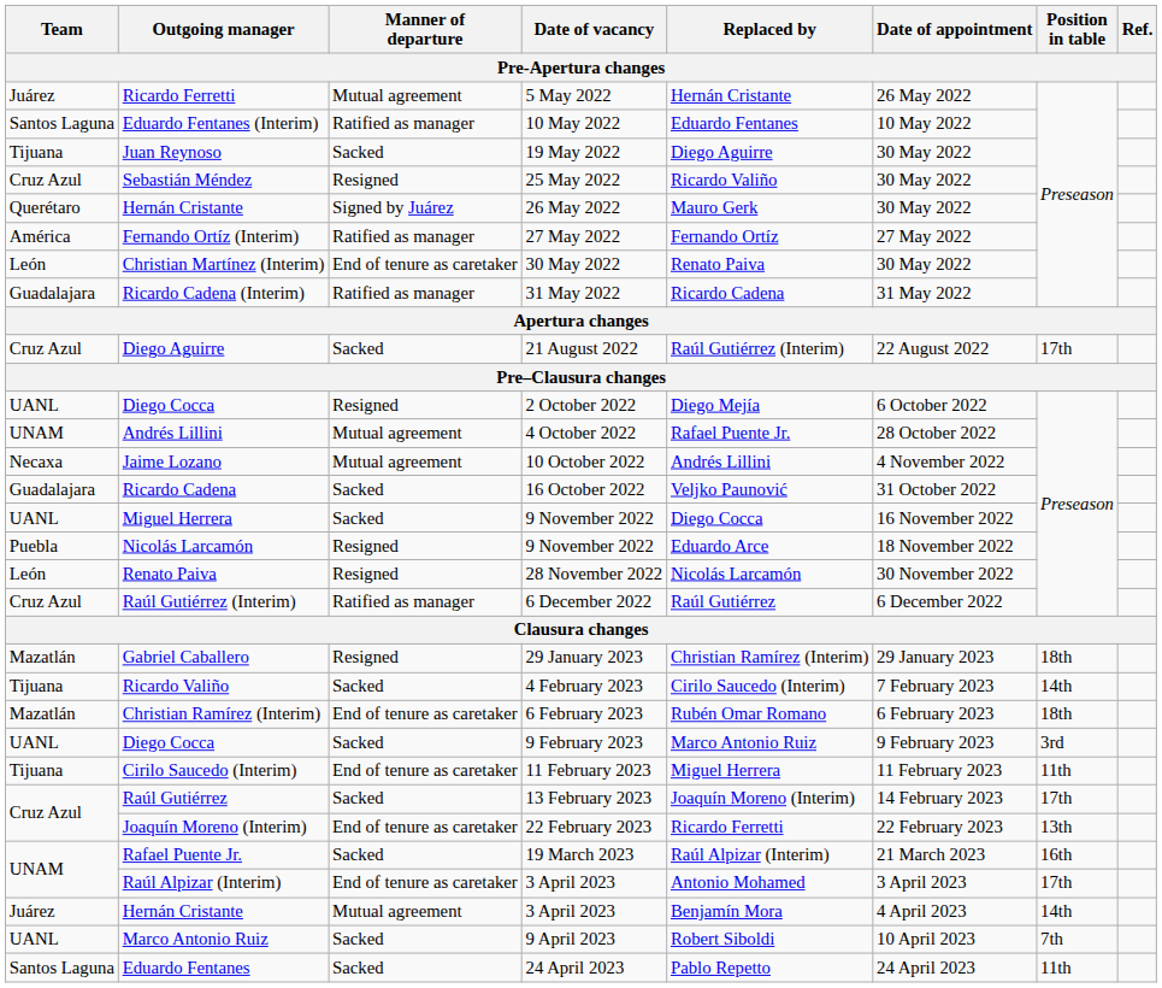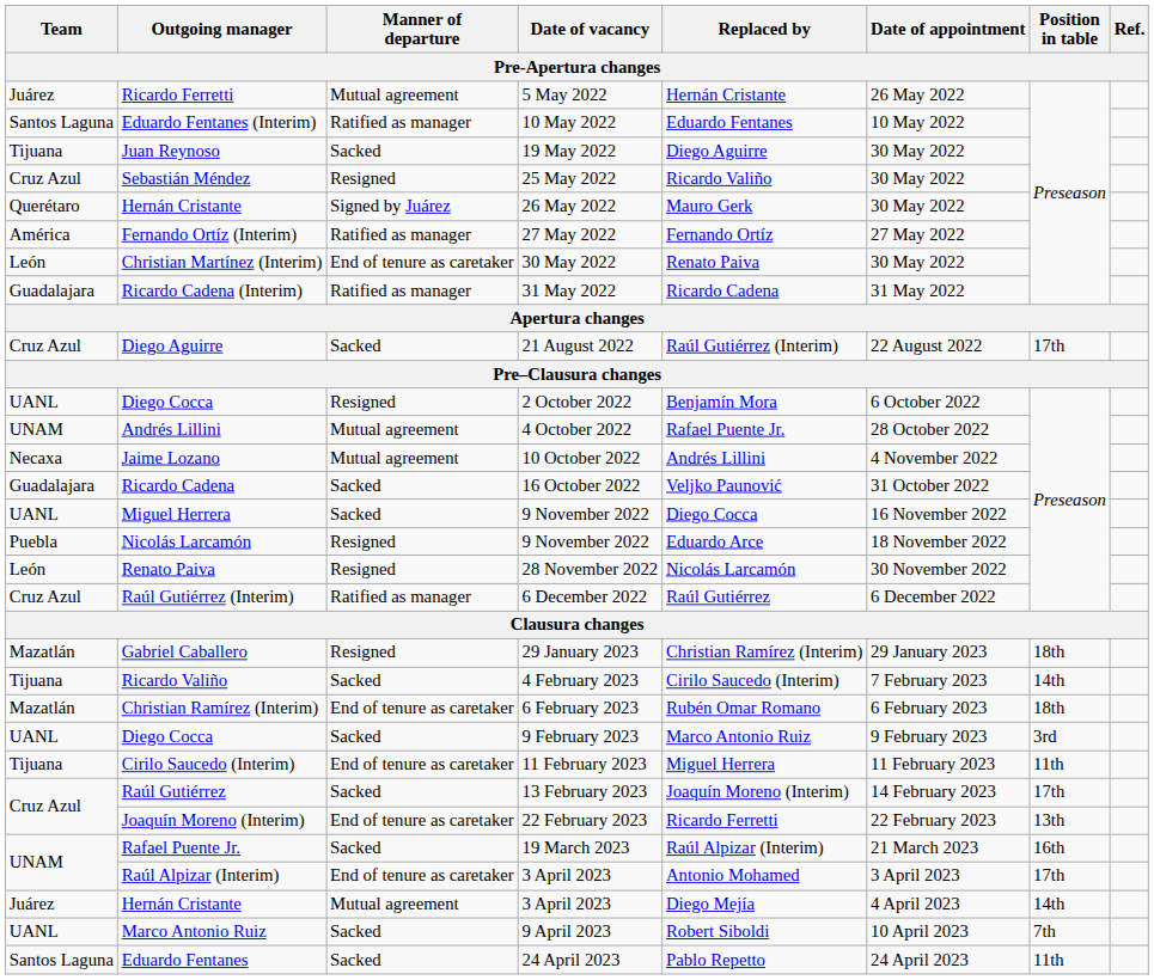 <table class="wikitable sortable">
 <tr>
 <th>Team</th>
 <th>Outgoing manager</th>
 <th>Manner of <br> departure</th>
 <th>Date of vacancy</th>
 <th>Replaced by</th>
 <th>Date of appointment</th>
 <th>Position <br> in table</th>
 <th>Ref.</th>
 </tr>
 <tr>
 <th colspan=8>Pre-Apertura changes</th>
 </tr>
 <tr>
 <td>Juárez</td>
 <td> <a href='#'>Ricardo Ferretti</a></td>
 <td>Mutual agreement</td>
 <td>5 May 2022</td>
 <td> <a href='#'>Hernán Cristante</a></td>
 <td>26 May 2022</td>
 <td rowspan=8><em>Preseason</em></td>
 <td></td>
 </tr>
 <tr>
 <td>Santos Laguna</td>
 <td> <a href='#'>Eduardo Fentanes</a> (Interim)</td>
 <td>Ratified as manager</td>
 <td>10 May 2022</td>
 <td> <a href='#'>Eduardo Fentanes</a></td>
 <td>10 May 2022</td>
 <td></td>
 </tr>
 <tr>
 <td>Tijuana</td>
 <td> <a href='#'>Juan Reynoso</a></td>
 <td>Sacked</td>
 <td>19 May 2022</td>
 <td> <a href='#'>Diego Aguirre</a></td>
 <td>30 May 2022</td>
 <td></td>
 </tr>
 <tr>
 <td>Cruz Azul</td>
 <td> <a href='#'>Sebastián Méndez</a></td>
 <td>Resigned</td>
 <td>25 May 2022</td>
 <td> <a href='#'>Ricardo Valiño</a></td>
 <td>30 May 2022</td>
 <td></td>
 </tr>
 <tr>
 <td>Querétaro</td>
 <td> <a href='#'>Hernán Cristante</a></td>
 <td>Signed by <a href='#'>Juárez</a></td>
 <td>26 May 2022</td>
 <td> <a href='#'>Mauro Gerk</a></td>
 <td>30 May 2022</td>
 <td></td>
 </tr>
 <tr>
 <td>América</td>
 <td> <a href='#'>Fernando Ortíz</a> (Interim)</td>
 <td>Ratified as manager</td>
 <td>27 May 2022</td>
 <td> <a href='#'>Fernando Ortíz</a></td>
 <td>27 May 2022</td>
 <td></td>
 </tr>
 <tr>
 <td>León</td>
 <td> <a href='#'>Christian Martínez</a> (Interim)</td>
 <td>End of tenure as caretaker</td>
 <td>30 May 2022</td>
 <td> <a href='#'>Renato Paiva</a></td>
 <td>30 May 2022</td>
 <td></td>
 </tr>
 <tr>
 <td>Guadalajara</td>
 <td> <a href='#'>Ricardo Cadena</a> (Interim)</td>
 <td>Ratified as manager</td>
 <td>31 May 2022</td>
 <td> <a href='#'>Ricardo Cadena</a></td>
 <td>31 May 2022</td>
 <td></td>
 </tr>
 <tr>
 <th colspan=8>Apertura changes</th>
 </tr>
 <tr>
 <td>Cruz Azul</td>
 <td> <a href='#'>Diego Aguirre</a></td>
 <td>Sacked</td>
 <td>21 August 2022</td>
 <td> <a href='#'>Raúl Gutiérrez</a> (Interim)</td>
 <td>22 August 2022</td>
 <td>17th</td>
 <td></td>
 </tr>
 <tr>
 <th colspan=8>Pre–Clausura changes</th>
 </tr>
 <tr>
 <td>UANL</td>
 <td> <a href='#'>Diego Cocca</a></td>
 <td>Resigned</td>
 <td>2 October 2022</td>
-<td> <a href='#'>Diego Mejía</a></td>
+<td> <a href='#'>Benjamín Mora</a></td>
 <td>6 October 2022</td>
 <td rowspan=8><em>Preseason</em></td>
 <td></td>
 </tr>
 <tr>
 <td>UNAM</td>
 <td> <a href='#'>Andrés Lillini</a></td>
 <td>Mutual agreement</td>
 <td>4 October 2022</td>
 <td> <a href='#'>Rafael Puente Jr.</a></td>
 <td>28 October 2022</td>
 <td></td>
 </tr>
 <tr>
 <td>Necaxa</td>
 <td> <a href='#'>Jaime Lozano</a></td>
 <td>Mutual agreement</td>
 <td>10 October 2022</td>
 <td> <a href='#'>Andrés Lillini</a></td>
 <td>4 November 2022</td>
 <td></td>
 </tr>
 <tr>
 <td>Guadalajara</td>
 <td> <a href='#'>Ricardo Cadena</a></td>
 <td>Sacked</td>
 <td>16 October 2022</td>
 <td> <a href='#'>Veljko Paunović</a></td>
 <td>31 October 2022</td>
 <td></td>
 </tr>
 <tr>
 <td>UANL</td>
 <td> <a href='#'>Miguel Herrera</a></td>
 <td>Sacked</td>
 <td>9 November 2022</td>
 <td> <a href='#'>Diego Cocca</a></td>
 <td>16 November 2022</td>
 <td></td>
 </tr>
 <tr>
 <td>Puebla</td>
 <td> <a href='#'>Nicolás Larcamón</a></td>
 <td>Resigned</td>
 <td>9 November 2022</td>
 <td> <a href='#'>Eduardo Arce</a></td>
 <td>18 November 2022</td>
 <td></td>
 </tr>
 <tr>
 <td>León</td>
 <td> <a href='#'>Renato Paiva</a></td>
 <td>Resigned</td>
 <td>28 November 2022</td>
 <td> <a href='#'>Nicolás Larcamón</a></td>
 <td>30 November 2022</td>
 <td></td>
 </tr>
 <tr>
 <td>Cruz Azul</td>
 <td> <a href='#'>Raúl Gutiérrez</a> (Interim)</td>
 <td>Ratified as manager</td>
 <td>6 December 2022</td>
 <td> <a href='#'>Raúl Gutiérrez</a></td>
 <td>6 December 2022</td>
 <td></td>
 </tr>
 <tr>
 <th colspan=8>Clausura changes</th>
 </tr>
 <tr>
 <td>Mazatlán</td>
 <td> <a href='#'>Gabriel Caballero</a></td>
 <td>Resigned</td>
 <td>29 January 2023</td>
 <td> <a href='#'>Christian Ramírez</a> (Interim)</td>
 <td>29 January 2023</td>
 <td>18th</td>
 <td></td>
 </tr>
 <tr>
 <td>Tijuana</td>
 <td> <a href='#'>Ricardo Valiño</a></td>
 <td>Sacked</td>
 <td>4 February 2023</td>
 <td> <a href='#'>Cirilo Saucedo</a> (Interim)</td>
 <td>7 February 2023</td>
 <td>14th</td>
 <td></td>
 </tr>
 <tr>
 <td>Mazatlán</td>
 <td> <a href='#'>Christian Ramírez</a> (Interim)</td>
 <td>End of tenure as caretaker</td>
 <td>6 February 2023</td>
 <td> <a href='#'>Rubén Omar Romano</a></td>
 <td>6 February 2023</td>
 <td>18th</td>
 <td></td>
 </tr>
 <tr>
 <td>UANL</td>
 <td> <a href='#'>Diego Cocca</a></td>
 <td>Sacked</td>
 <td>9 February 2023</td>
 <td> <a href='#'>Marco Antonio Ruiz</a></td>
 <td>9 February 2023</td>
 <td>3rd</td>
 <td></td>
 </tr>
 <tr>
 <td>Tijuana</td>
 <td> <a href='#'>Cirilo Saucedo</a> (Interim)</td>
 <td>End of tenure as caretaker</td>
 <td>11 February 2023</td>
 <td> <a href='#'>Miguel Herrera</a></td>
 <td>11 February 2023</td>
 <td>11th</td>
 <td></td>
 </tr>
 <tr>
 <td rowspan=2>Cruz Azul</td>
 <td> <a href='#'>Raúl Gutiérrez</a></td>
 <td>Sacked</td>
 <td>13 February 2023</td>
 <td> <a href='#'>Joaquín Moreno</a> (Interim)</td>
 <td>14 February 2023</td>
 <td>17th</td>
 <td></td>
 </tr>
 <tr>
 <td> <a href='#'>Joaquín Moreno</a> (Interim)</td>
 <td>End of tenure as caretaker</td>
 <td>22 February 2023</td>
 <td> <a href='#'>Ricardo Ferretti</a></td>
 <td>22 February 2023</td>
 <td>13th</td>
 <td></td>
 </tr>
 <tr>
 <td rowspan=2>UNAM</td>
 <td> <a href='#'>Rafael Puente Jr.</a></td>
 <td>Sacked</td>
 <td>19 March 2023</td>
 <td> <a href='#'>Raúl Alpizar</a> (Interim)</td>
 <td>21 March 2023</td>
 <td>16th</td>
 <td></td>
 </tr>
 <tr>
 <td> <a href='#'>Raúl Alpizar</a> (Interim)</td>
 <td>End of tenure as caretaker</td>
 <td>3 April 2023</td>
 <td> <a href='#'>Antonio Mohamed</a></td>
 <td>3 April 2023</td>
 <td>17th</td>
 <td></td>
 </tr>
 <tr>
 <td>Juárez</td>
 <td> <a href='#'>Hernán Cristante</a></td>
 <td>Mutual agreement</td>
 <td>3 April 2023</td>
-<td> <a href='#'>Benjamín Mora</a></td>
+<td> <a href='#'>Diego Mejía</a></td>
 <td>4 April 2023</td>
 <td>14th</td>
 <td></td>
 </tr>
 <tr>
 <td>UANL</td>
 <td> <a href='#'>Marco Antonio Ruiz</a></td>
 <td>Sacked</td>
 <td>9 April 2023</td>
 <td> <a href='#'>Robert Siboldi</a></td>
 <td>10 April 2023</td>
 <td>7th</td>
 <td></td>
 </tr>
 <tr>
 <td>Santos Laguna</td>
 <td> <a href='#'>Eduardo Fentanes</a></td>
 <td>Sacked</td>
 <td>24 April 2023</td>
 <td> <a href='#'>Pablo Repetto</a></td>
 <td>24 April 2023</td>
 <td>11th</td>
 <td></td>
 </tr>
 </table>
